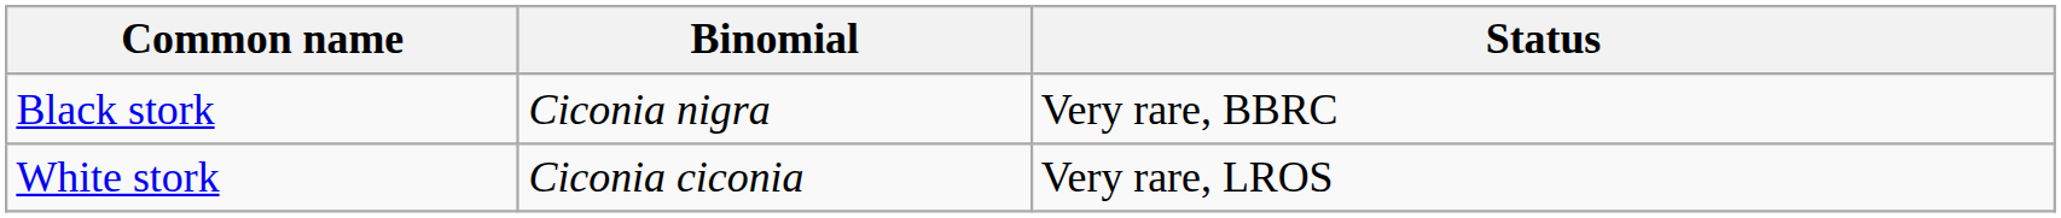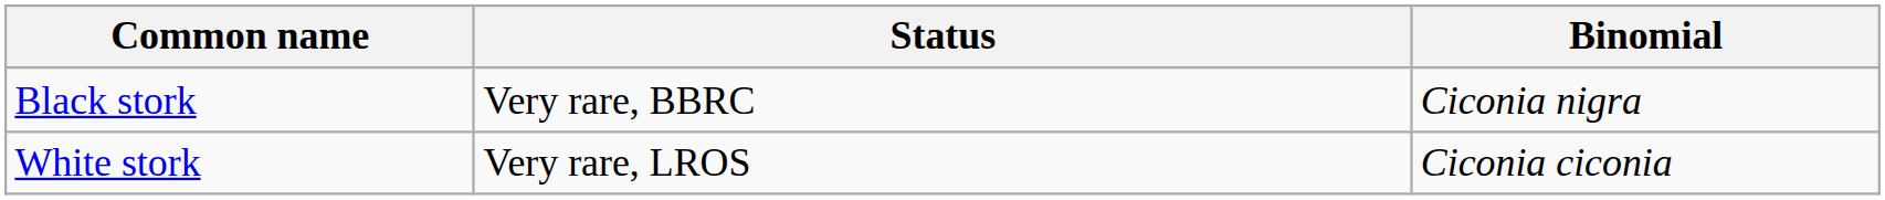 <table width=60% class="wikitable">
 <tr>
 <th width=25%>Common name</th>
+<th width=50%>Status</th>
 <th width=25%>Binomial</th>
-<th width=50%>Status</th>
 </tr>
 <tr>
 <td><a href='#'>Black stork</a></td>
+<td>Very rare, BBRC</td>
 <td><em>Ciconia nigra</em></td>
-<td>Very rare, BBRC</td>
 </tr>
 <tr>
 <td><a href='#'>White stork</a></td>
+<td>Very rare, LROS</td>
 <td><em>Ciconia ciconia</em></td>
-<td>Very rare, LROS</td>
 </tr>
 </table>
